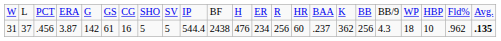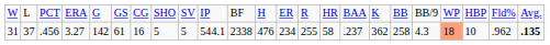 <table class="wikitable">
 <tr>
 <td><a href='#'>W</a></td>
 <td>L</td>
 <td><a href='#'>PCT</a></td>
 <td><a href='#'>ERA</a></td>
 <td><a href='#'>G</a></td>
 <td><a href='#'>GS</a></td>
 <td><a href='#'>CG</a></td>
 <td><a href='#'>SHO</a></td>
 <td><a href='#'>SV</a></td>
 <td><a href='#'>IP</a></td>
 <td>BF</td>
 <td><a href='#'>H</a></td>
 <td><a href='#'>ER</a></td>
 <td><a href='#'>R</a></td>
 <td><a href='#'>HR</a></td>
 <td><a href='#'>BAA</a></td>
 <td><a href='#'>K</a></td>
 <td><a href='#'>BB</a></td>
 <td>BB/9</td>
 <td><a href='#'>WP</a></td>
 <td><a href='#'>HBP</a></td>
 <td><a href='#'>Fld%</a></td>
 <td><a href='#'>Avg.</a></td>
 </tr>
 <tr>
 <td>31</td>
 <td>37</td>
 <td>.456</td>
-<td>3.87</td>
+<td>3.27</td>
 <td>142</td>
 <td>61</td>
 <td>16</td>
 <td>5</td>
 <td>5</td>
-<td>544.4</td>
-<td>2438</td>
+<td>544.1</td>
+<td>2338</td>
 <td>476</td>
 <td>234</td>
-<td>256</td>
-<td>60</td>
+<td>255</td>
+<td>58</td>
 <td>.237</td>
 <td>362</td>
-<td>256</td>
+<td>258</td>
 <td>4.3</td>
-<td>18</td>
+<td style="background: lightsalmon;">18</td>
 <td>10</td>
 <td>.962</td>
 <td><strong>.135</strong></td>
 </tr>
 </table>
